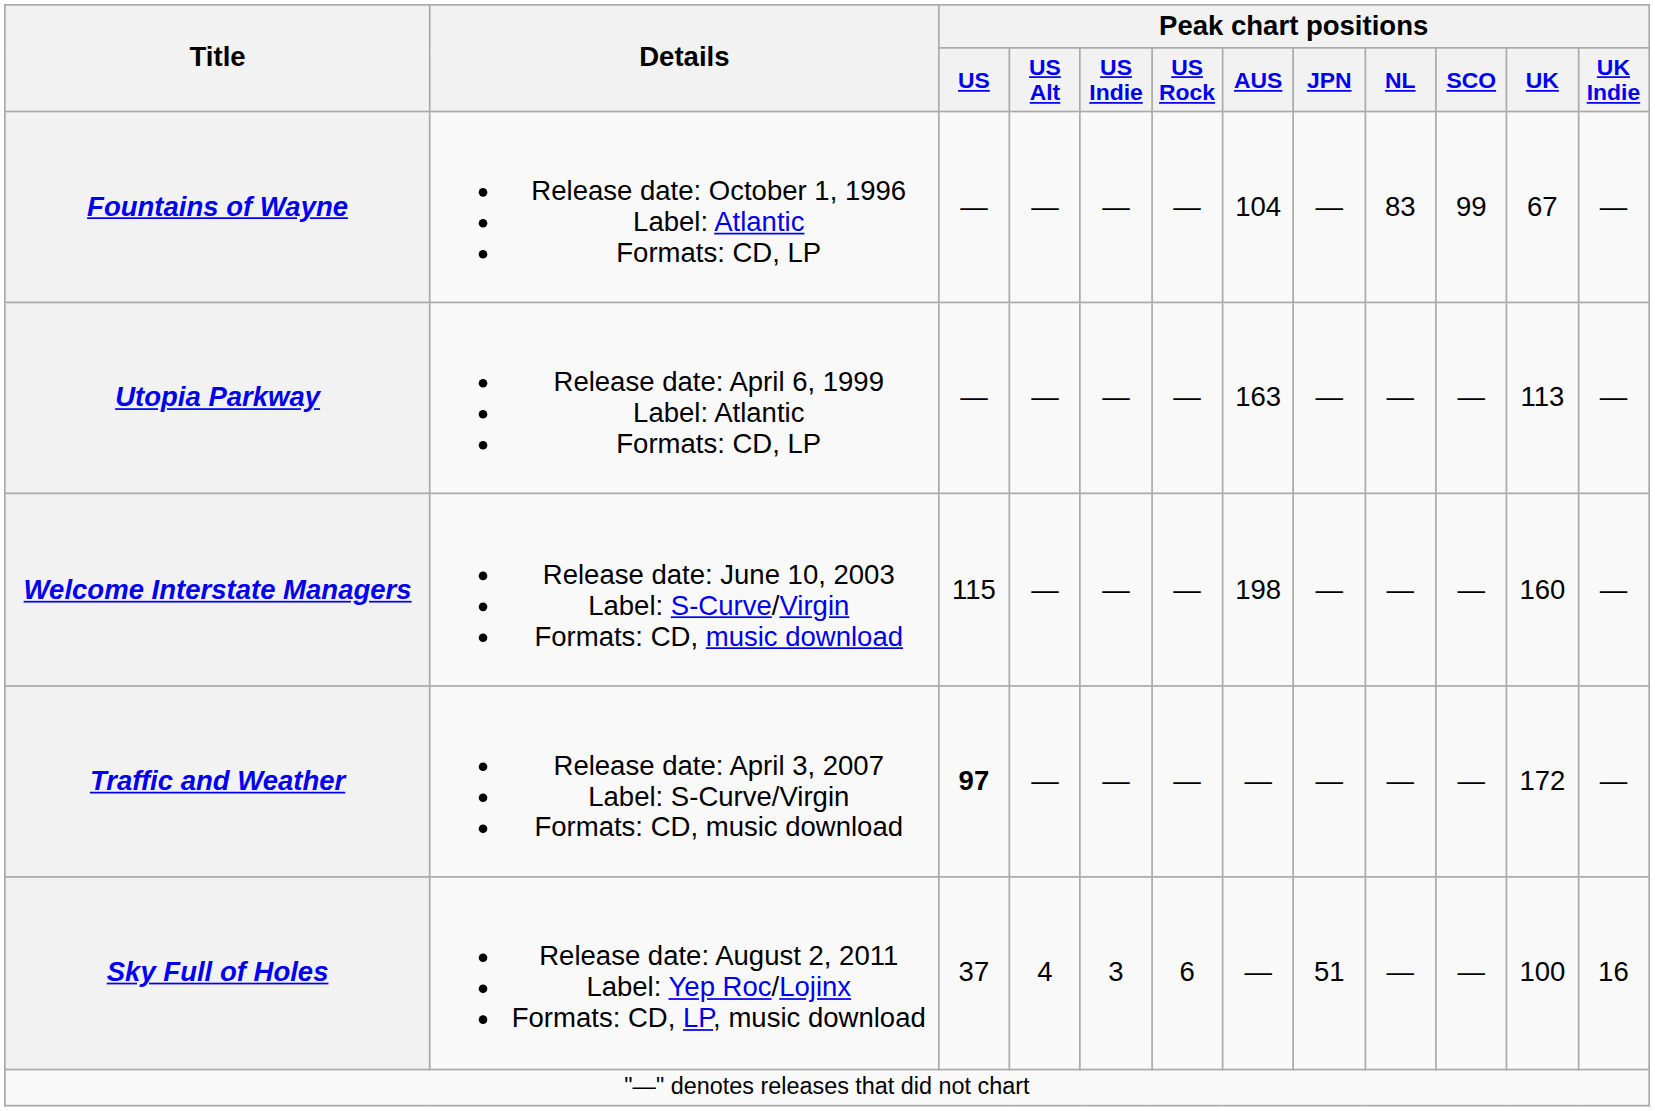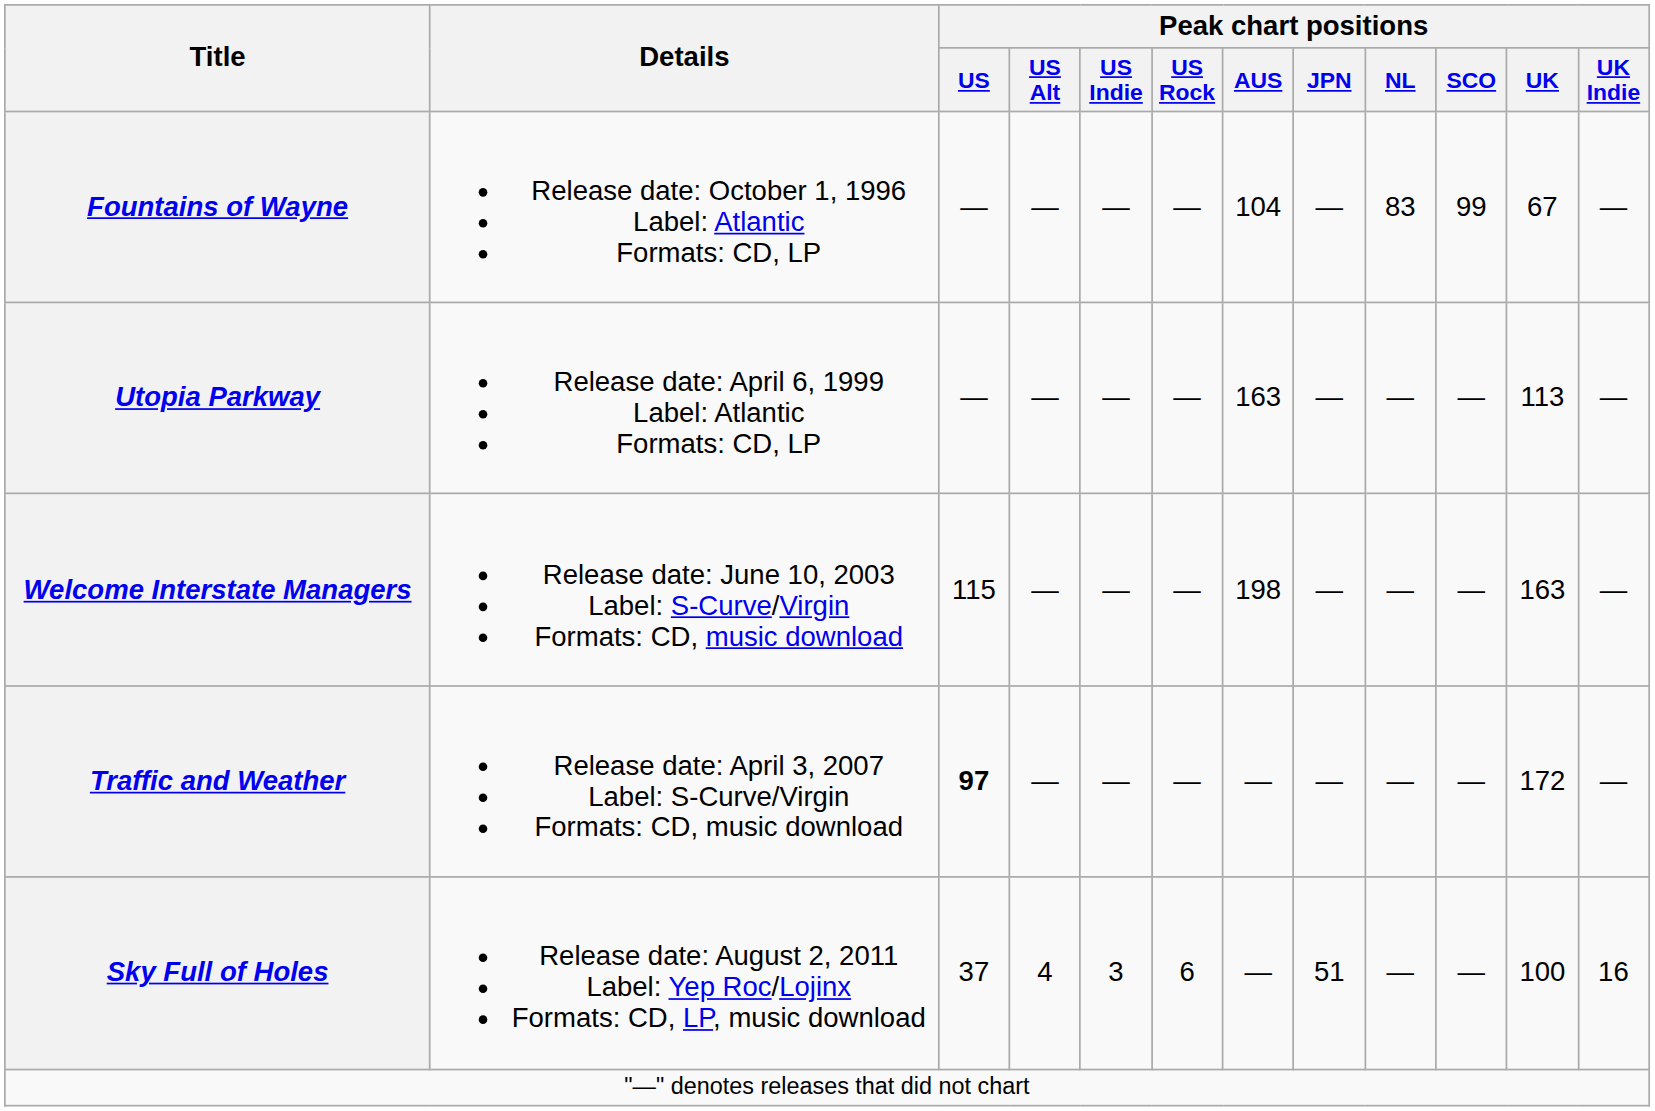 <table class="wikitable plainrowheaders" style="text-align:center;">
 <tr>
 <th rowspan="2" style="width:15em;">Title</th>
 <th rowspan="2" style="width:18em;">Details</th>
 <th colspan="10">Peak chart positions</th>
 </tr>
 <tr style="font-size:smaller;">
 <th style="width:35px;"><a href='#'>US</a><br></th>
 <th style="width:35px;"><a href='#'>US<br>Alt</a><br></th>
 <th style="width:35px;"><a href='#'>US<br>Indie</a><br></th>
 <th style="width:35px;"><a href='#'>US<br>Rock</a><br></th>
 <th style="width:35px;"><a href='#'>AUS</a><br></th>
 <th style="width:35px;"><a href='#'>JPN</a><br></th>
 <th style="width:35px;"><a href='#'>NL</a><br></th>
 <th style="width:35px;"><a href='#'>SCO</a><br></th>
 <th style="width:35px;"><a href='#'>UK</a><br></th>
 <th style="width:35px;"><a href='#'>UK<br>Indie</a><br></th>
 </tr>
 <tr>
 <th scope="row"><em><a href='#'>Fountains of Wayne</a></em></th>
 <td><br><ul><li>Release date: October 1, 1996</li><li>Label: <a href='#'>Atlantic</a></li><li>Formats: CD, LP</li></ul></td>
 <td>—</td>
 <td>—</td>
 <td>—</td>
 <td>—</td>
 <td>104</td>
 <td>—</td>
 <td>83</td>
 <td>99</td>
 <td>67</td>
 <td>—</td>
 </tr>
 <tr>
 <th scope="row"><em><a href='#'>Utopia Parkway</a></em></th>
 <td><br><ul><li>Release date: April 6, 1999</li><li>Label: Atlantic</li><li>Formats: CD, LP</li></ul></td>
 <td>—</td>
 <td>—</td>
 <td>—</td>
 <td>—</td>
 <td>163</td>
 <td>—</td>
 <td>—</td>
 <td>—</td>
 <td>113</td>
 <td>—</td>
 </tr>
 <tr>
 <th scope="row"><em><a href='#'>Welcome Interstate Managers</a></em></th>
 <td><br><ul><li>Release date: June 10, 2003</li><li>Label: <a href='#'>S-Curve</a>/<a href='#'>Virgin</a></li><li>Formats: CD, <a href='#'>music download</a></li></ul></td>
 <td>115</td>
 <td>—</td>
 <td>—</td>
 <td>—</td>
 <td>198</td>
 <td>—</td>
 <td>—</td>
 <td>—</td>
-<td>160</td>
+<td>163</td>
 <td>—</td>
 </tr>
 <tr>
 <th scope="row"><em><a href='#'>Traffic and Weather</a></em></th>
 <td><br><ul><li>Release date: April 3, 2007</li><li>Label: S-Curve/Virgin</li><li>Formats: CD, music download</li></ul></td>
 <td><strong>97</strong></td>
 <td>—</td>
 <td>—</td>
 <td>—</td>
 <td>—</td>
 <td>—</td>
 <td>—</td>
 <td>—</td>
 <td>172</td>
 <td>—</td>
 </tr>
 <tr>
 <th scope="row"><em><a href='#'>Sky Full of Holes</a></em></th>
 <td><br><ul><li>Release date: August 2, 2011</li><li>Label: <a href='#'>Yep Roc</a>/<a href='#'>Lojinx</a></li><li>Formats: CD, <a href='#'>LP</a>, music download</li></ul></td>
 <td>37</td>
 <td>4</td>
 <td>3</td>
 <td>6</td>
 <td>—</td>
 <td>51</td>
 <td>—</td>
 <td>—</td>
 <td>100</td>
 <td>16</td>
 </tr>
 <tr>
 <td colspan="15" style="font-size:85%">"—" denotes releases that did not chart</td>
 </tr>
 </table>
